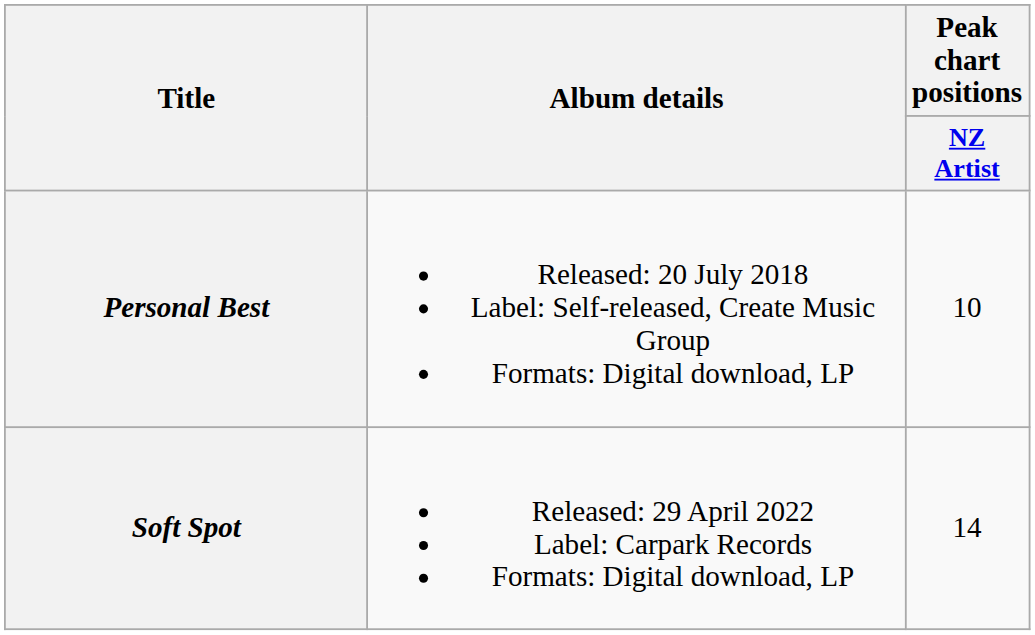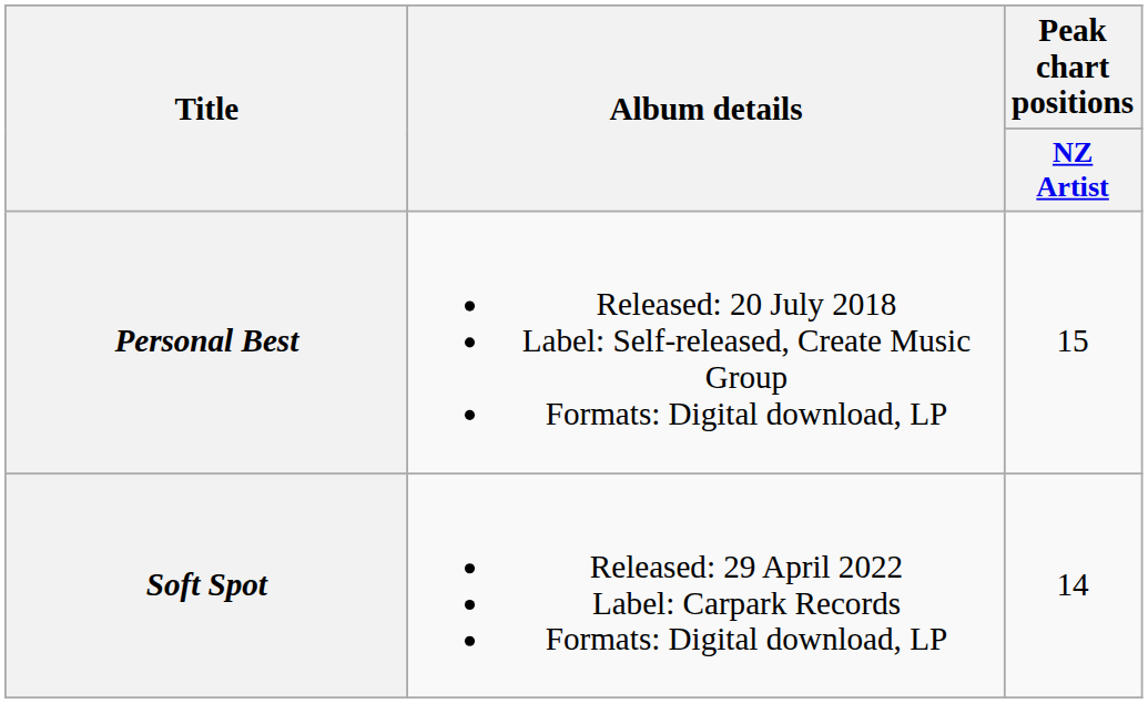 <table class="wikitable plainrowheaders" style="text-align:center;">
 <tr>
 <th scope="col" rowspan="2" style="width:12em;">Title</th>
 <th scope="col" rowspan="2" style="width:18em;">Album details</th>
 <th scope="col" colspan="1">Peak chart positions</th>
 </tr>
 <tr>
 <th scope="col" style="width:3em;font-size:90%;"><a href='#'>NZ<br>Artist</a><br></th>
 </tr>
 <tr>
 <th scope="row"><em>Personal Best</em></th>
 <td><br><ul><li>Released: 20 July 2018</li><li>Label: Self-released, Create Music Group</li><li>Formats: Digital download, LP</li></ul></td>
-<td>10</td>
+<td>15</td>
 </tr>
 <tr>
 <th scope="row"><em>Soft Spot</em></th>
 <td><br><ul><li>Released: 29 April 2022</li><li>Label: Carpark Records</li><li>Formats: Digital download, LP</li></ul></td>
 <td>14</td>
 </tr>
 </table>
